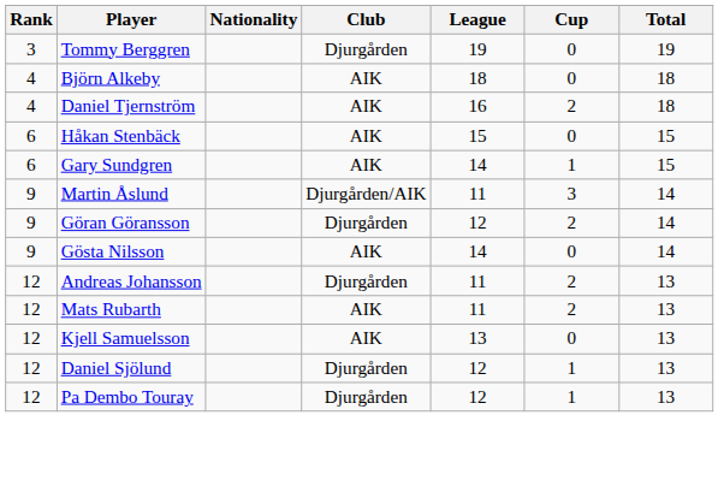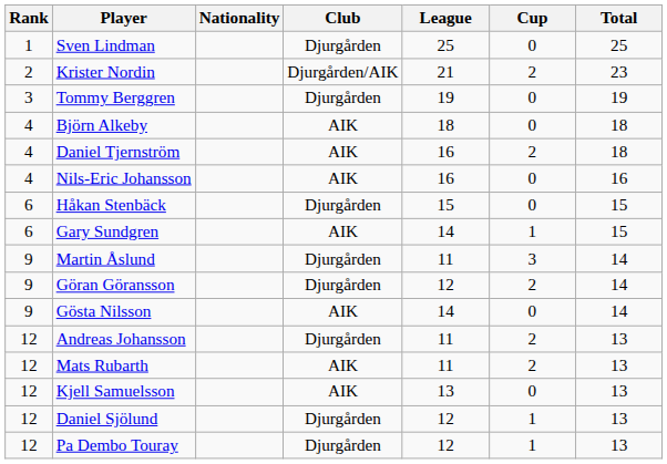 <table class="wikitable sortable" style="text-align:center;margin-left:1em">
 <tr>
 <th>Rank</th>
 <th>Player</th>
 <th>Nationality</th>
 <th style="width:100px;">Club</th>
 <th width=75>League</th>
 <th width=75>Cup</th>
 <th width=75>Total</th>
+</tr>
+<tr>
+<td>1</td>
+<td style="text-align:left;"><a href='#'>Sven Lindman</a></td>
+<td style="text-align:left;"></td>
+<td>Djurgården</td>
+<td>25</td>
+<td>0</td>
+<td>25</td>
+</tr>
+<tr>
+<td>2</td>
+<td style="text-align:left;"><a href='#'>Krister Nordin</a></td>
+<td style="text-align:left;"></td>
+<td>Djurgården/AIK</td>
+<td>21</td>
+<td>2</td>
+<td>23</td>
 </tr>
 <tr>
 <td>3</td>
 <td style="text-align:left;"><a href='#'>Tommy Berggren</a></td>
 <td style="text-align:left;"></td>
 <td>Djurgården</td>
 <td>19</td>
 <td>0</td>
 <td>19</td>
 </tr>
 <tr>
 <td>4</td>
 <td style="text-align:left;"><a href='#'>Björn Alkeby</a></td>
 <td style="text-align:left;"></td>
 <td>AIK</td>
 <td>18</td>
 <td>0</td>
 <td>18</td>
 </tr>
 <tr>
 <td>4</td>
 <td style="text-align:left;"><a href='#'>Daniel Tjernström</a></td>
 <td style="text-align:left;"></td>
 <td>AIK</td>
 <td>16</td>
 <td>2</td>
 <td>18</td>
 </tr>
 <tr>
+<td>4</td>
+<td style="text-align:left;"><a href='#'>Nils-Eric Johansson</a></td>
+<td style="text-align:left;"></td>
+<td>AIK</td>
+<td>16</td>
+<td>0</td>
+<td>16</td>
+</tr>
+<tr>
 <td>6</td>
 <td style="text-align:left;"><a href='#'>Håkan Stenbäck</a></td>
 <td style="text-align:left;"></td>
-<td>AIK</td>
+<td>Djurgården</td>
 <td>15</td>
 <td>0</td>
 <td>15</td>
 </tr>
 <tr>
 <td>6</td>
 <td style="text-align:left;"><a href='#'>Gary Sundgren</a></td>
 <td style="text-align:left;"></td>
 <td>AIK</td>
 <td>14</td>
 <td>1</td>
 <td>15</td>
 </tr>
 <tr>
 <td>9</td>
 <td style="text-align:left;"><a href='#'>Martin Åslund</a></td>
 <td style="text-align:left;"></td>
-<td>Djurgården/AIK</td>
+<td>Djurgården</td>
 <td>11</td>
 <td>3</td>
 <td>14</td>
 </tr>
 <tr>
 <td>9</td>
 <td style="text-align:left;"><a href='#'>Göran Göransson</a></td>
 <td style="text-align:left;"></td>
 <td>Djurgården</td>
 <td>12</td>
 <td>2</td>
 <td>14</td>
 </tr>
 <tr>
 <td>9</td>
 <td style="text-align:left;"><a href='#'>Gösta Nilsson</a></td>
 <td style="text-align:left;"></td>
 <td>AIK</td>
 <td>14</td>
 <td>0</td>
 <td>14</td>
 </tr>
 <tr>
 <td>12</td>
 <td style="text-align:left;"><a href='#'>Andreas Johansson</a></td>
 <td style="text-align:left;"></td>
 <td>Djurgården</td>
 <td>11</td>
 <td>2</td>
 <td>13</td>
 </tr>
 <tr>
 <td>12</td>
 <td style="text-align:left;"><a href='#'>Mats Rubarth</a></td>
 <td style="text-align:left;"></td>
 <td>AIK</td>
 <td>11</td>
 <td>2</td>
 <td>13</td>
 </tr>
 <tr>
 <td>12</td>
 <td style="text-align:left;"><a href='#'>Kjell Samuelsson</a></td>
 <td style="text-align:left;"></td>
 <td>AIK</td>
 <td>13</td>
 <td>0</td>
 <td>13</td>
 </tr>
 <tr>
 <td>12</td>
 <td style="text-align:left;"><a href='#'>Daniel Sjölund</a></td>
 <td style="text-align:left;"></td>
 <td>Djurgården</td>
 <td>12</td>
 <td>1</td>
 <td>13</td>
 </tr>
 <tr>
 <td>12</td>
 <td style="text-align:left;"><a href='#'>Pa Dembo Touray</a></td>
 <td style="text-align:left;"></td>
 <td>Djurgården</td>
 <td>12</td>
 <td>1</td>
 <td>13</td>
 </tr>
 </table>
